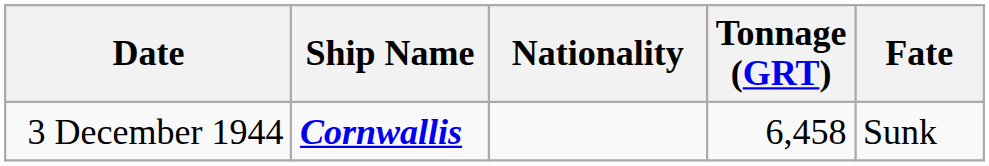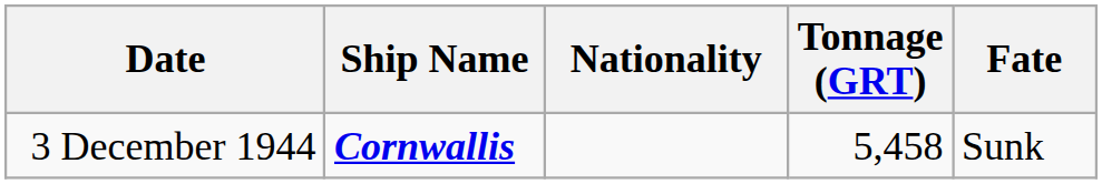 <table class="wikitable sortable">
 <tr>
 <th width="120px">Date</th>
 <th width="80px">Ship Name</th>
 <th width="90px">Nationality</th>
 <th width="25px">Tonnage (<a href='#'>GRT</a>)</th>
 <th width="50px">Fate</th>
 </tr>
 <tr>
 <td align="right">3 December 1944</td>
 <td align="left"><strong><a href='#'><em>Cornwallis</em></a></strong></td>
 <td align="left"></td>
-<td align="right">6,458</td>
+<td align="right">5,458</td>
 <td align="left">Sunk</td>
 </tr>
 </table>
